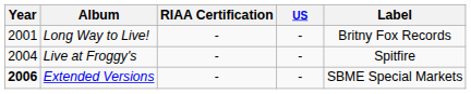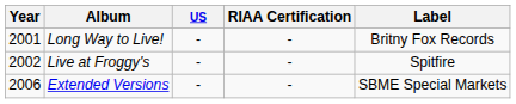 <table class="wikitable" style="text-align:center;">
 <tr>
 <th>Year</th>
 <th>Album</th>
+<th style="width:50px;"><small><a href='#'>US</a></small></th>
 <th>RIAA Certification</th>
-<th style="width:50px;"><small><a href='#'>US</a></small></th>
 <th>Label</th>
 </tr>
 <tr>
 <td>2001</td>
 <td style="text-align:left;"><em>Long Way to Live!</em></td>
 <td>-</td>
 <td>-</td>
 <td>Britny Fox Records</td>
 </tr>
 <tr>
-<td>2004</td>
+<td>2002</td>
 <td style="text-align:left;"><em>Live at Froggy's</em></td>
 <td>-</td>
 <td>-</td>
 <td>Spitfire</td>
 </tr>
 <tr>
-<td><strong>2006</strong></td>
+<td>2006</td>
 <td style="text-align:left;"><em><a href='#'>Extended Versions</a></em></td>
 <td>-</td>
 <td>-</td>
 <td>SBME Special Markets</td>
 </tr>
 </table>
